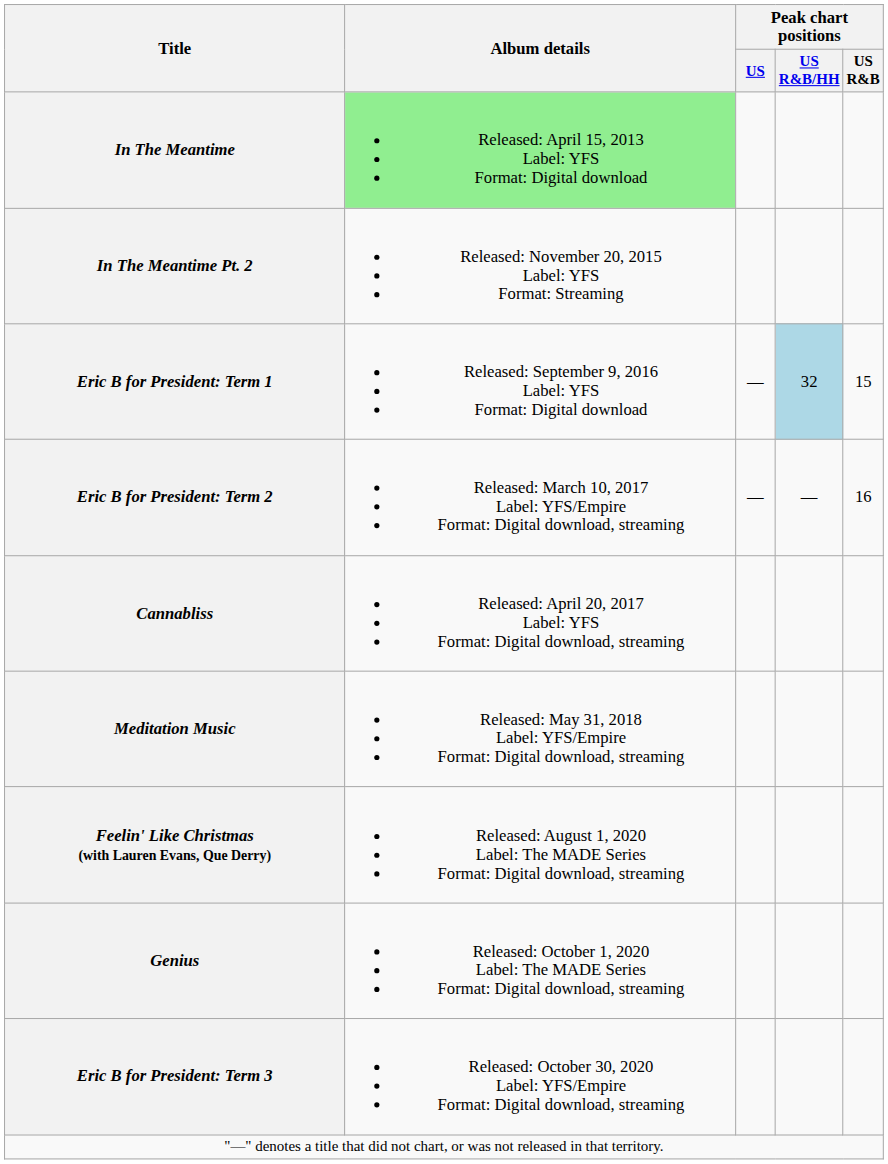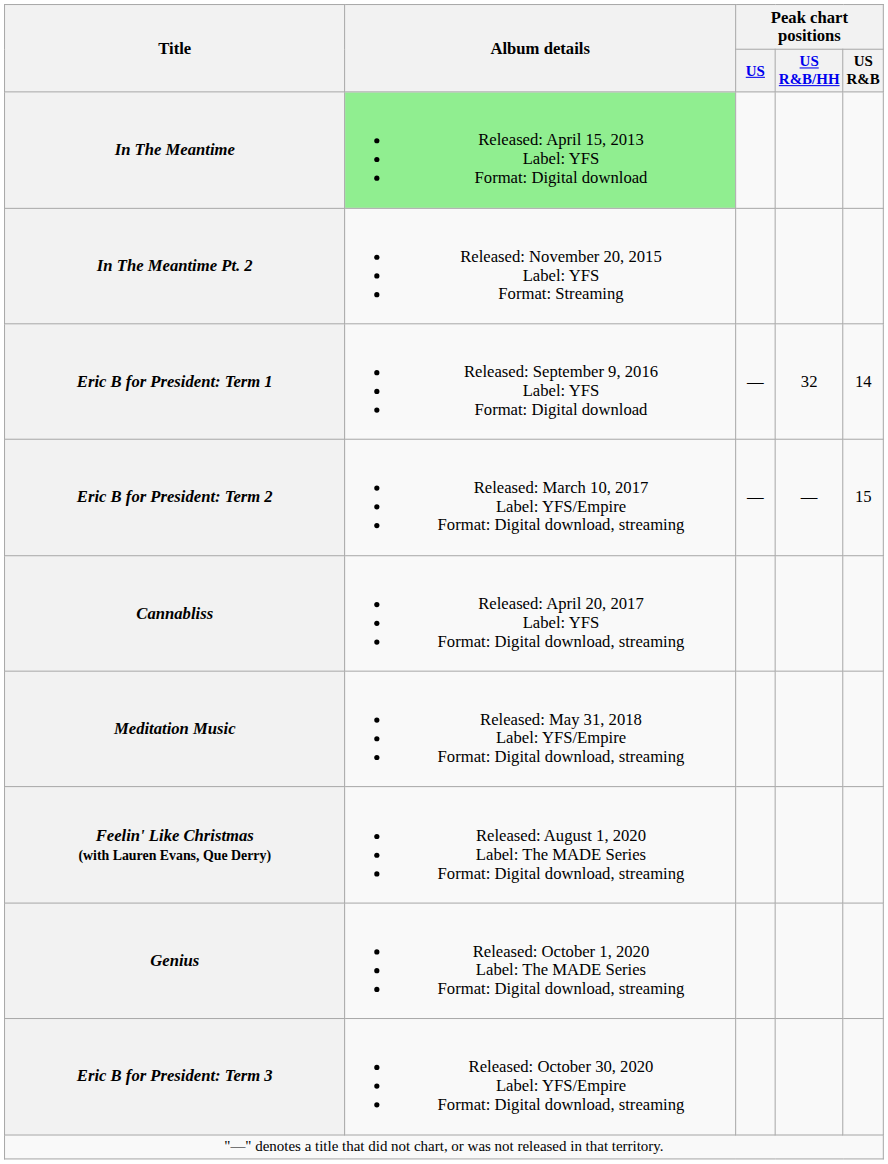 <table class="wikitable plainrowheaders" style="text-align:center;">
 <tr>
 <th rowspan="2" scope="col" style="width:20em;">Title</th>
 <th rowspan="2" scope="col" style="width:23em;">Album details</th>
 <th colspan="3" scope="col">Peak chart positions</th>
 </tr>
 <tr>
 <th scope="col" style="width:2.2em;font-size:90%;"><a href='#'>US</a></th>
 <th scope="col" style="width:2.2em;font-size:90%;"><a href='#'>US R&B/HH</a></th>
 <th scope="col" style="width:2.2em;font-size:90%;">US<br>R&B</th>
 </tr>
 <tr>
 <th scope="row"><em>In The Meantime</em></th>
 <td style="background: lightgreen;"><br><ul><li>Released: April 15, 2013</li><li>Label: YFS</li><li>Format: Digital download</li></ul></td>
 <td></td>
 <td></td>
 <td></td>
 </tr>
 <tr>
 <th scope="row"><em>In The Meantime Pt. 2</em></th>
 <td><br><ul><li>Released: November 20, 2015</li><li>Label: YFS</li><li>Format: Streaming</li></ul></td>
 <td></td>
 <td></td>
 <td></td>
 </tr>
 <tr>
 <th scope="row"><em>Eric B for President: Term 1</em></th>
 <td><br><ul><li>Released: September 9, 2016</li><li>Label: YFS</li><li>Format: Digital download</li></ul></td>
 <td>—</td>
-<td style="background: lightblue;">32</td>
-<td>15</td>
+<td>32</td>
+<td>14</td>
 </tr>
 <tr>
 <th scope="row"><em>Eric B for President: Term 2</em></th>
 <td><br><ul><li>Released: March 10, 2017</li><li>Label: YFS/Empire</li><li>Format: Digital download, streaming</li></ul></td>
 <td>—</td>
 <td>—</td>
-<td>16</td>
+<td>15</td>
 </tr>
 <tr>
 <th scope="row"><em>Cannabliss</em></th>
 <td><br><ul><li>Released: April 20, 2017</li><li>Label: YFS</li><li>Format: Digital download, streaming</li></ul></td>
 <td></td>
 <td></td>
 <td></td>
 </tr>
 <tr>
 <th scope="row"><em>Meditation Music</em></th>
 <td><br><ul><li>Released: May 31, 2018</li><li>Label: YFS/Empire</li><li>Format: Digital download, streaming</li></ul></td>
 <td></td>
 <td></td>
 <td></td>
 </tr>
 <tr>
 <th scope="row"><em>Feelin' Like Christmas</em><br><small>(with Lauren Evans, Que Derry)</small></th>
 <td><br><ul><li>Released: August 1, 2020</li><li>Label: The MADE Series</li><li>Format: Digital download, streaming</li></ul></td>
 <td></td>
 <td></td>
 <td></td>
 </tr>
 <tr>
 <th scope="row"><em>Genius</em></th>
 <td><br><ul><li>Released: October 1, 2020</li><li>Label: The MADE Series</li><li>Format: Digital download, streaming</li></ul></td>
 <td></td>
 <td></td>
 <td></td>
 </tr>
 <tr>
 <th scope="row"><em>Eric B for President: Term 3</em></th>
 <td><br><ul><li>Released: October 30, 2020</li><li>Label: YFS/Empire</li><li>Format: Digital download, streaming</li></ul></td>
 <td></td>
 <td></td>
 <td></td>
 </tr>
 <tr>
 <td colspan="14" style="font-size:90%">"—" denotes a title that did not chart, or was not released in that territory.</td>
 </tr>
 </table>
